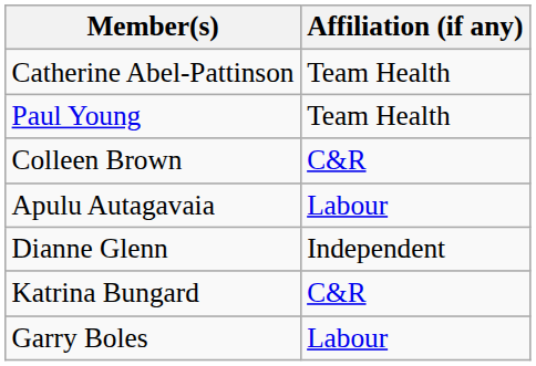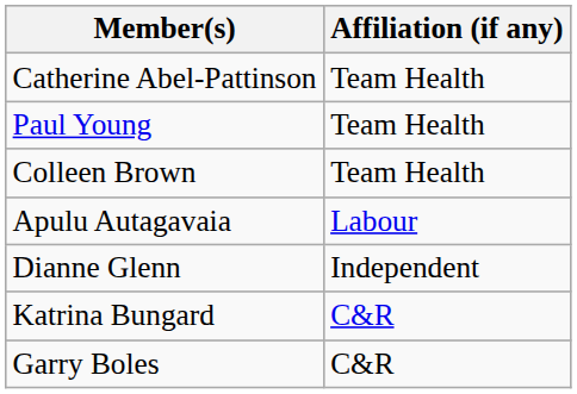 <table class="wikitable">
 <tr>
 <th>Member(s)</th>
 <th>Affiliation (if any)</th>
 </tr>
 <tr>
 <td>Catherine Abel-Pattinson</td>
 <td>Team Health</td>
 </tr>
 <tr>
 <td><a href='#'>Paul Young</a></td>
 <td>Team Health</td>
 </tr>
 <tr>
 <td>Colleen Brown</td>
-<td><a href='#'>C&R</a></td>
+<td>Team Health</td>
 </tr>
 <tr>
 <td>Apulu Autagavaia</td>
 <td><a href='#'>Labour</a></td>
 </tr>
 <tr>
 <td>Dianne Glenn</td>
 <td>Independent</td>
 </tr>
 <tr>
 <td>Katrina Bungard</td>
 <td><a href='#'>C&R</a></td>
 </tr>
 <tr>
 <td>Garry Boles</td>
-<td><a href='#'>Labour</a></td>
+<td>C&R</td>
 </tr>
 </table>
